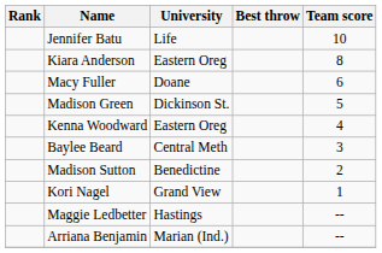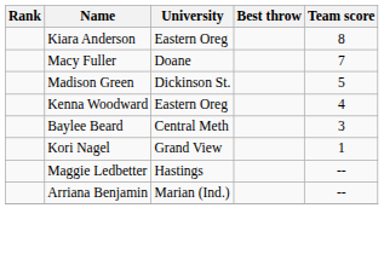 <table class="wikitable sortable" style="text-align:center">
 <tr>
 <th>Rank</th>
 <th>Name</th>
 <th>University</th>
 <th>Best throw</th>
 <th>Team score</th>
-</tr>
-<tr>
-<td></td>
-<td align=left>Jennifer Batu</td>
-<td align="left">Life</td>
-<td><strong></strong></td>
-<td>10</td>
 </tr>
 <tr>
 <td></td>
 <td align=left>Kiara Anderson</td>
 <td align="left">Eastern Oreg</td>
 <td><strong></strong></td>
 <td>8</td>
 </tr>
 <tr>
 <td></td>
 <td align=left>Macy Fuller</td>
 <td align="left">Doane</td>
 <td><strong></strong></td>
-<td>6</td>
+<td>7</td>
 </tr>
 <tr>
 <td></td>
 <td align=left>Madison Green</td>
 <td align="left">Dickinson St.</td>
 <td><strong></strong></td>
 <td>5</td>
 </tr>
 <tr>
 <td></td>
 <td align=left>Kenna Woodward</td>
 <td align="left">Eastern Oreg</td>
 <td><strong></strong></td>
 <td>4</td>
 </tr>
 <tr>
 <td></td>
 <td align=left>Baylee Beard</td>
 <td align="left">Central Meth</td>
 <td><strong></strong></td>
 <td>3</td>
-</tr>
-<tr>
-<td></td>
-<td align=left>Madison Sutton</td>
-<td align="left">Benedictine</td>
-<td><strong></strong></td>
-<td>2</td>
 </tr>
 <tr>
 <td></td>
 <td align=left>Kori Nagel</td>
 <td align="left">Grand View</td>
 <td><strong></strong></td>
 <td>1</td>
 </tr>
 <tr>
 <td></td>
 <td align=left>Maggie Ledbetter</td>
 <td align="left">Hastings</td>
 <td><strong></strong></td>
 <td>--</td>
 </tr>
 <tr>
 <td></td>
 <td align=left>Arriana Benjamin</td>
 <td align="left">Marian (Ind.)</td>
 <td><strong></strong></td>
 <td>--</td>
 </tr>
 <tr>
 </tr>
 </table>
